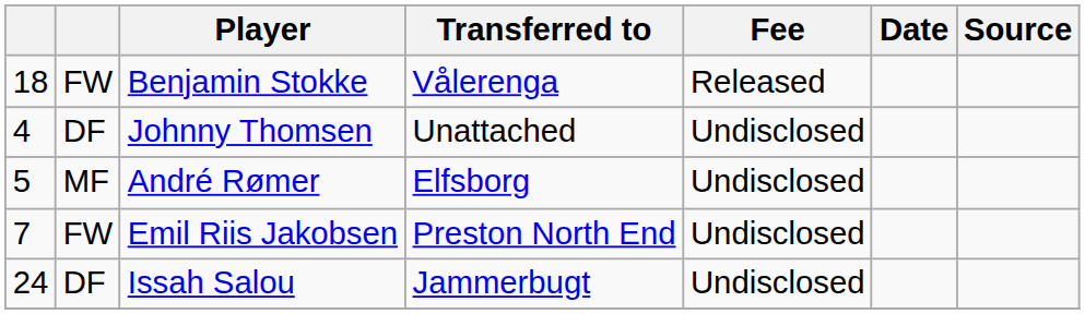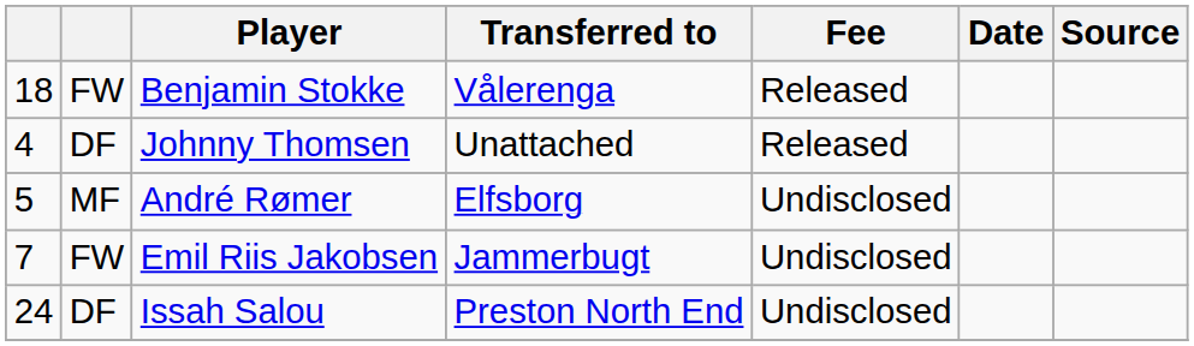 <table class="wikitable plainrowheaders sortable">
 <tr>
 <th></th>
 <th></th>
 <th scope=col>Player</th>
 <th>Transferred to</th>
 <th !scope=col; style="width: 65px;">Fee</th>
 <th scope=col>Date</th>
 <th scope=col>Source</th>
 </tr>
 <tr>
 <td>18</td>
 <td>FW</td>
 <td> <a href='#'>Benjamin Stokke</a></td>
 <td> <a href='#'>Vålerenga</a></td>
 <td>Released</td>
 <td></td>
 <td></td>
 </tr>
 <tr>
 <td>4</td>
 <td>DF</td>
 <td> <a href='#'>Johnny Thomsen</a></td>
 <td>Unattached</td>
-<td>Undisclosed</td>
+<td>Released</td>
 <td></td>
 <td></td>
 </tr>
 <tr>
 <td>5</td>
 <td>MF</td>
 <td> <a href='#'>André Rømer</a></td>
 <td> <a href='#'>Elfsborg</a></td>
 <td>Undisclosed</td>
 <td></td>
 <td></td>
 </tr>
 <tr>
 <td>7</td>
 <td>FW</td>
 <td> <a href='#'>Emil Riis Jakobsen</a></td>
-<td> <a href='#'>Preston North End</a></td>
+<td> <a href='#'>Jammerbugt</a></td>
 <td>Undisclosed</td>
 <td></td>
 <td></td>
 </tr>
 <tr>
 <td>24</td>
 <td>DF</td>
 <td> <a href='#'>Issah Salou</a></td>
-<td> <a href='#'>Jammerbugt</a></td>
+<td> <a href='#'>Preston North End</a></td>
 <td>Undisclosed</td>
 <td></td>
 <td></td>
 </tr>
 <tr>
 </tr>
 </table>
